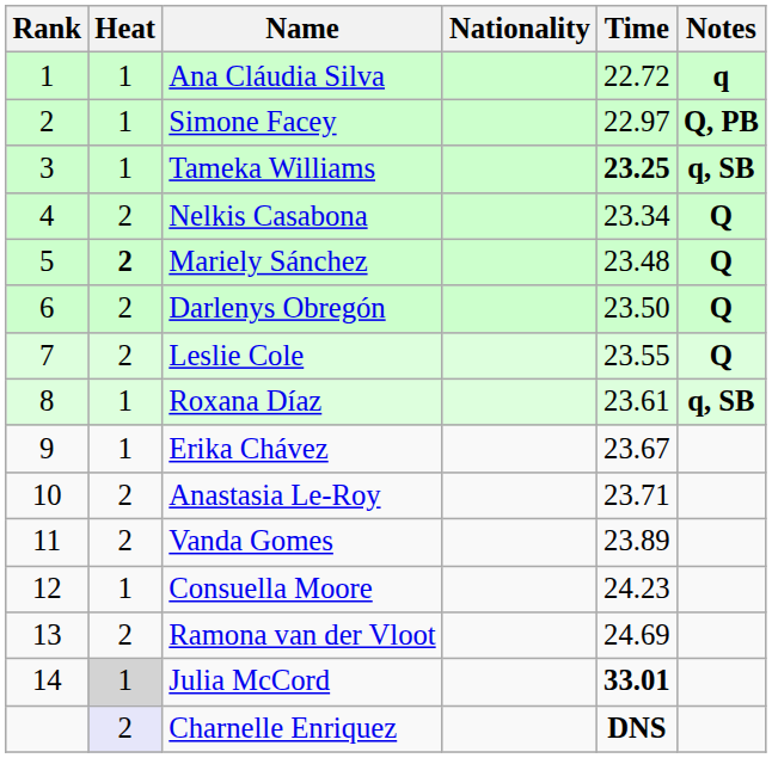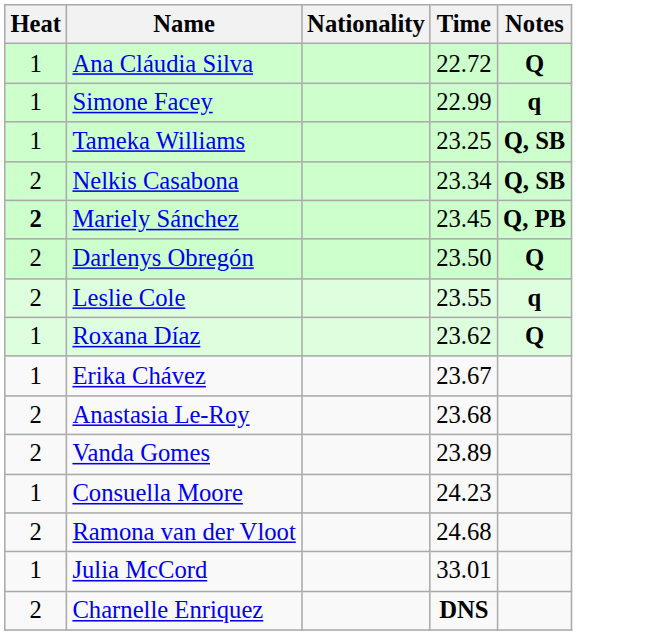 <table class="wikitable sortable" style="text-align:center">
 <tr>
-<th>Rank</th>
 <th>Heat</th>
 <th>Name</th>
 <th>Nationality</th>
 <th>Time</th>
 <th>Notes</th>
 </tr>
 <tr bgcolor=ccffcc>
 <td>1</td>
-<td>1</td>
 <td align=left><a href='#'>Ana Cláudia Silva</a></td>
 <td align=left></td>
 <td>22.72</td>
+<td><strong>Q</strong></td>
+</tr>
+<tr bgcolor=ccffcc>
+<td>1</td>
+<td align=left><a href='#'>Simone Facey</a></td>
+<td align=left></td>
+<td>22.99</td>
 <td><strong>q</strong></td>
 </tr>
 <tr bgcolor=ccffcc>
-<td>2</td>
-<td>1</td>
-<td align=left><a href='#'>Simone Facey</a></td>
-<td align=left></td>
-<td>22.97</td>
-<td><strong>Q, PB</strong></td>
-</tr>
-<tr bgcolor=ccffcc>
-<td>3</td>
 <td>1</td>
 <td align=left><a href='#'>Tameka Williams</a></td>
 <td align=left></td>
-<td><strong>23.25</strong></td>
-<td><strong>q, SB</strong></td>
+<td>23.25</td>
+<td><strong>Q, SB</strong></td>
 </tr>
 <tr bgcolor=ccffcc>
-<td>4</td>
 <td>2</td>
 <td align=left><a href='#'>Nelkis Casabona</a></td>
 <td align=left></td>
 <td>23.34</td>
-<td><strong>Q</strong></td>
+<td><strong>Q, SB</strong></td>
 </tr>
 <tr bgcolor=ccffcc>
-<td>5</td>
 <td><strong>2</strong></td>
 <td align=left><a href='#'>Mariely Sánchez</a></td>
 <td align=left></td>
-<td>23.48</td>
-<td><strong>Q</strong></td>
+<td>23.45</td>
+<td><strong>Q, PB</strong></td>
 </tr>
 <tr bgcolor=ccffcc>
-<td>6</td>
 <td>2</td>
 <td align=left><a href='#'>Darlenys Obregón</a></td>
 <td align=left></td>
 <td>23.50</td>
 <td><strong>Q</strong></td>
 </tr>
 <tr bgcolor=ddffdd>
-<td>7</td>
 <td>2</td>
 <td align=left><a href='#'>Leslie Cole</a></td>
 <td align=left></td>
 <td>23.55</td>
-<td><strong>Q</strong></td>
+<td><strong>q</strong></td>
 </tr>
 <tr bgcolor=ddffdd>
-<td>8</td>
 <td>1</td>
 <td align=left><a href='#'>Roxana Díaz</a></td>
 <td align=left></td>
-<td>23.61</td>
-<td><strong>q, SB</strong></td>
+<td>23.62</td>
+<td><strong>Q</strong></td>
 </tr>
 <tr>
-<td>9</td>
 <td>1</td>
 <td align=left><a href='#'>Erika Chávez</a></td>
 <td align=left></td>
 <td>23.67</td>
 <td></td>
 </tr>
 <tr>
-<td>10</td>
 <td>2</td>
 <td align=left><a href='#'>Anastasia Le-Roy</a></td>
 <td align=left></td>
-<td>23.71</td>
+<td>23.68</td>
 <td></td>
 </tr>
 <tr>
-<td>11</td>
 <td>2</td>
 <td align=left><a href='#'>Vanda Gomes</a></td>
 <td align=left></td>
 <td>23.89</td>
 <td></td>
 </tr>
 <tr>
-<td>12</td>
 <td>1</td>
 <td align=left><a href='#'>Consuella Moore</a></td>
 <td align=left></td>
 <td>24.23</td>
 <td></td>
 </tr>
 <tr>
-<td>13</td>
 <td>2</td>
 <td align=left><a href='#'>Ramona van der Vloot</a></td>
 <td align=left></td>
-<td>24.69</td>
+<td>24.68</td>
 <td></td>
 </tr>
 <tr>
-<td>14</td>
-<td style="background: lightgrey;">1</td>
+<td>1</td>
 <td align=left><a href='#'>Julia McCord</a></td>
 <td align=left></td>
-<td><strong>33.01</strong></td>
+<td>33.01</td>
 <td></td>
 </tr>
 <tr>
-<td></td>
-<td style="background: lavender;">2</td>
+<td>2</td>
 <td align=left><a href='#'>Charnelle Enriquez</a></td>
 <td align=left></td>
 <td><strong>DNS</strong></td>
 <td></td>
 </tr>
 </table>
